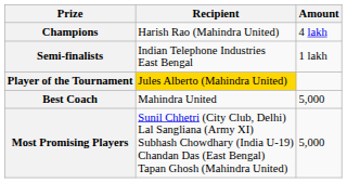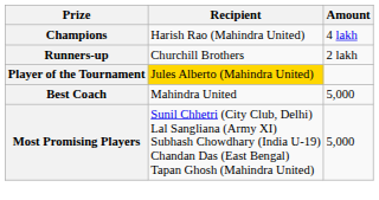 <table class="wikitable">
 <tr>
 <th>Prize</th>
 <th>Recipient</th>
 <th>Amount</th>
 </tr>
 <tr>
 <th>Champions</th>
 <td>Harish Rao (Mahindra United)</td>
 <td>4 <a href='#'>lakh</a></td>
 </tr>
 <tr>
-<th>Semi-finalists</th>
-<td>Indian Telephone Industries<br>East Bengal</td>
-<td>1 lakh</td>
+<th>Runners-up</th>
+<td>Churchill Brothers</td>
+<td>2 lakh</td>
 </tr>
 <tr>
 <th>Player of the Tournament</th>
 <td style="background: gold;">Jules Alberto (Mahindra United)</td>
 <td></td>
 </tr>
 <tr>
 <th>Best Coach</th>
 <td>Mahindra United</td>
 <td>5,000</td>
 </tr>
 <tr>
 <th>Most Promising Players</th>
 <td><a href='#'>Sunil Chhetri</a> (City Club, Delhi)<br>Lal Sangliana (Army XI)<br>Subhash Chowdhary (India U-19)<br>Chandan Das (East Bengal)<br>Tapan Ghosh (Mahindra United)</td>
 <td>5,000</td>
 </tr>
 </table>
